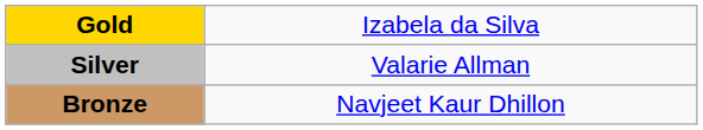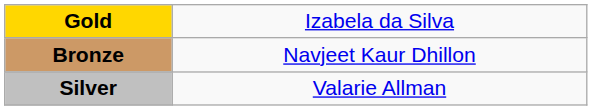 <table class="wikitable" style="text-align:center; " width="35%">
 <tr>
 <td bgcolor="gold"><strong>Gold</strong></td>
 <td><a href='#'>Izabela da Silva</a><br>  <small><em></em></small></td>
 </tr>
 <tr>
+<td bgcolor="CC9966"><strong>Bronze</strong></td>
+<td><a href='#'>Navjeet Kaur Dhillon</a><br>  <small><em></em></small></td>
+</tr>
+<tr>
 <td bgcolor="silver"><strong>Silver</strong></td>
 <td><a href='#'>Valarie Allman</a><br>  <small><em></em></small></td>
 </tr>
-<tr>
-<td bgcolor="CC9966"><strong>Bronze</strong></td>
-<td><a href='#'>Navjeet Kaur Dhillon</a><br>  <small><em></em></small></td>
-</tr>
 </table>
